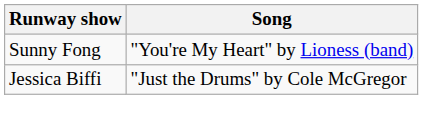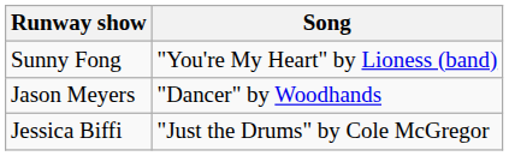 <table class="wikitable">
 <tr>
 <th>Runway show</th>
 <th>Song</th>
 </tr>
 <tr>
 <td>Sunny Fong</td>
 <td>"You're My Heart" by <a href='#'>Lioness (band)</a></td>
 </tr>
 <tr>
+<td>Jason Meyers</td>
+<td>"Dancer" by <a href='#'>Woodhands</a></td>
+</tr>
+<tr>
 <td>Jessica Biffi</td>
 <td>"Just the Drums" by Cole McGregor</td>
 </tr>
 </table>
